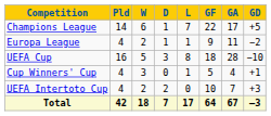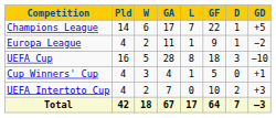 <table class="wikitable">
 <tr>
 <th style="color:#00509E; background:#FCCC06;">Competition</th>
 <th style="color:#00509e; background:#fccc06; width:25px;">Pld</th>
 <th style="color:#00509e; background:#fccc06; width:25px;">W</th>
-<th style="color:#00509e; background:#fccc06; width:25px;">D</th>
+<th style="color:#00509e; background:#fccc06; width:25px;">GA</th>
 <th style="color:#00509e; background:#fccc06; width:25px;">L</th>
 <th style="color:#00509e; background:#fccc06; width:25px;">GF</th>
-<th style="color:#00509e; background:#fccc06; width:25px;">GA</th>
+<th style="color:#00509e; background:#fccc06; width:25px;">D</th>
 <th style="color:#00509e; background:#fccc06; width:25px;">GD</th>
 </tr>
 <tr align=center>
 <td align=left><a href='#'>Champions League</a></td>
 <td>14</td>
 <td>6</td>
-<td>1</td>
+<td>17</td>
 <td>7</td>
 <td>22</td>
-<td>17</td>
+<td>1</td>
 <td>+5</td>
 </tr>
 <tr align=center>
 <td align=left><a href='#'>Europa League</a></td>
 <td>4</td>
 <td>2</td>
-<td>1</td>
+<td>11</td>
 <td>1</td>
 <td>9</td>
-<td>11</td>
+<td>1</td>
 <td>−2</td>
 </tr>
 <tr align=center>
 <td align=left><a href='#'>UEFA Cup</a></td>
 <td>16</td>
 <td>5</td>
-<td>3</td>
+<td>28</td>
 <td>8</td>
 <td>18</td>
-<td>28</td>
+<td>3</td>
 <td>−10</td>
 </tr>
 <tr align=center>
 <td align=left><a href='#'>Cup Winners' Cup</a></td>
 <td>4</td>
 <td>3</td>
-<td>0</td>
+<td>4</td>
 <td>1</td>
 <td>5</td>
-<td>4</td>
+<td>0</td>
 <td>+1</td>
 </tr>
 <tr align=center>
 <td align=left><a href='#'>UEFA Intertoto Cup</a></td>
 <td>4</td>
 <td>2</td>
-<td>2</td>
+<td>7</td>
 <td>0</td>
 <td>10</td>
-<td>7</td>
+<td>2</td>
 <td>+3</td>
 </tr>
 <tr style="text-align:center; background:LightGoldenrodYellow;">
 <td><strong>Total</strong></td>
 <td><strong>42</strong></td>
 <td><strong>18</strong></td>
-<td><strong>7</strong></td>
+<td><strong>67</strong></td>
 <td><strong>17</strong></td>
 <td><strong>64</strong></td>
-<td><strong>67</strong></td>
+<td><strong>7</strong></td>
 <td><strong>–3</strong></td>
 </tr>
 </table>
